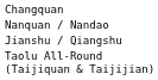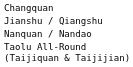 <table>
 <tr>
 <td>Changquan</td>
+<td></td>
+<td></td>
+<td></td>
+</tr>
+<tr>
+<td>Jianshu / Qiangshu</td>
 <td></td>
 <td></td>
 <td></td>
 </tr>
 <tr>
 <td>Nanquan / Nandao</td>
 <td></td>
 <td></td>
 <td></td>
 </tr>
 <tr>
-<td>Jianshu / Qiangshu</td>
-<td></td>
-<td></td>
-<td></td>
-</tr>
-<tr>
 <td>Taolu All-Round<br>(Taijiquan & Taijijian)</td>
 <td></td>
 <td></td>
 <td></td>
 </tr>
 </table>
